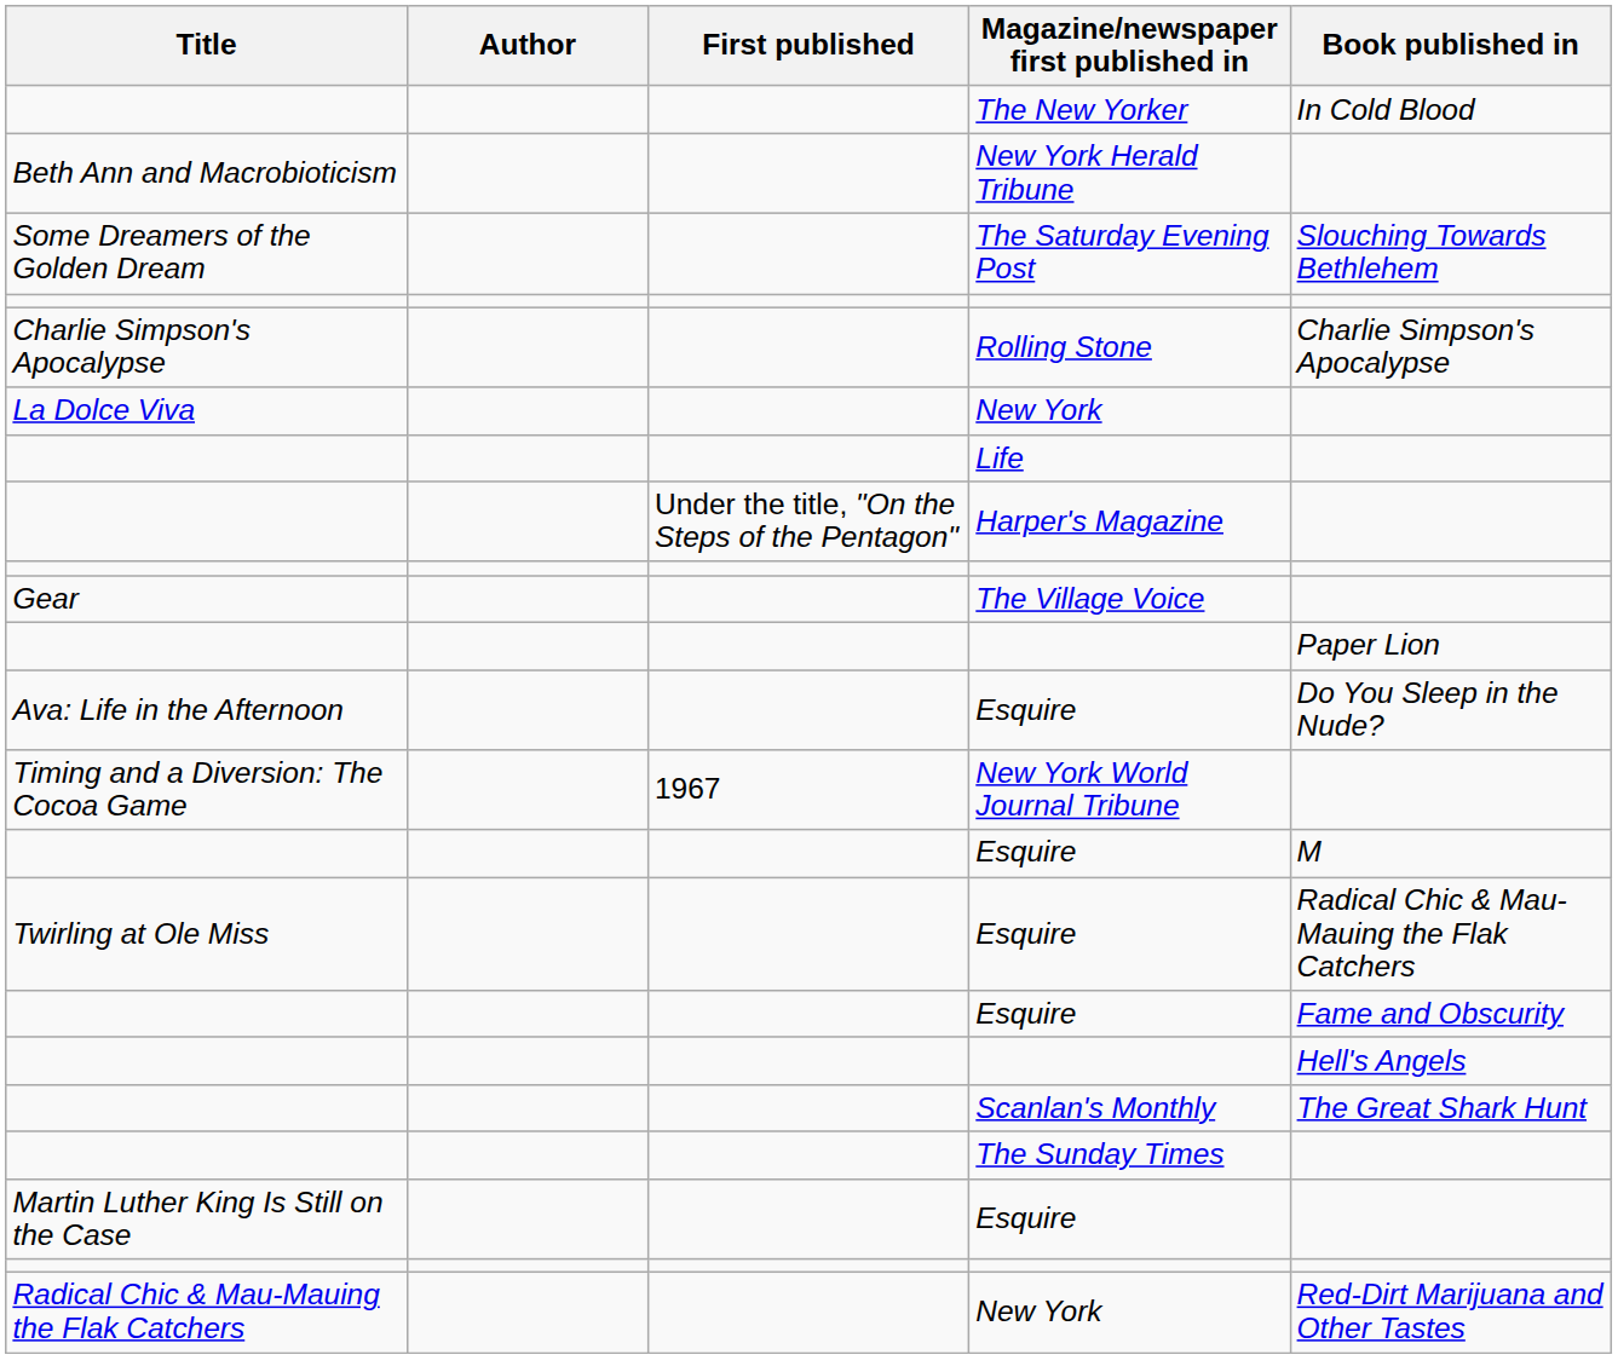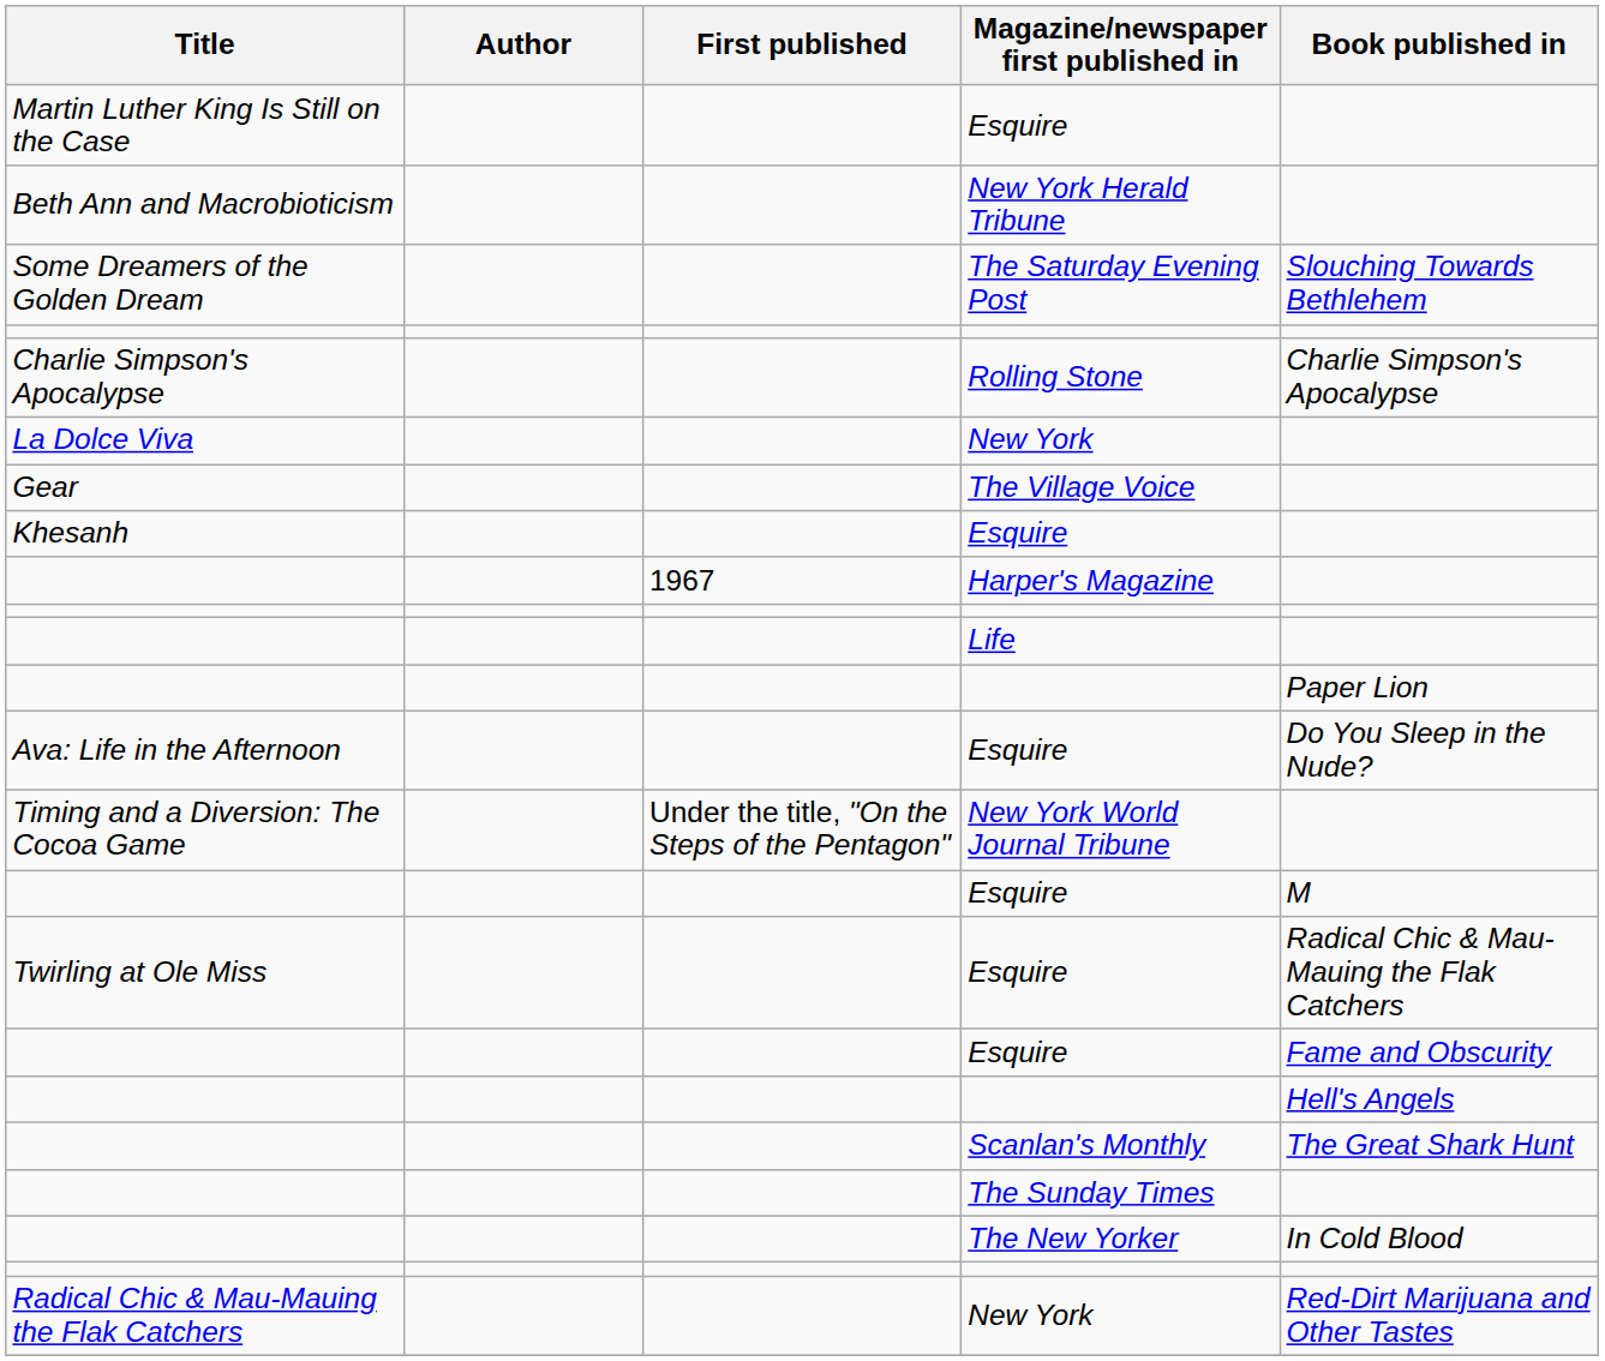 <table class="wikitable sortable">
 <tr>
 <th width="25%">Title</th>
 <th width="15%">Author</th>
 <th width="20%">First published</th>
 <th width="20%">Magazine/newspaper first published in</th>
 <th width="20%">Book published in</th>
 </tr>
 <tr align="left">
+<td><em>Martin Luther King Is Still on the Case</em></td>
 <td></td>
 <td></td>
+<td><em>Esquire</em></td>
 <td></td>
-<td><em><a href='#'>The New Yorker</a></em></td>
-<td><em>In Cold Blood</em></td>
 </tr>
 <tr align="left">
 <td><em>Beth Ann and Macrobioticism</em></td>
 <td></td>
 <td></td>
 <td><em><a href='#'>New York Herald Tribune</a></em></td>
 <td></td>
 </tr>
 <tr align="left">
 <td><em>Some Dreamers of the Golden Dream</em></td>
 <td></td>
 <td></td>
 <td><em><a href='#'>The Saturday Evening Post</a></em></td>
 <td><em><a href='#'>Slouching Towards Bethlehem</a></em></td>
 </tr>
 <tr align="left">
 <td><em></em></td>
 <td></td>
 <td></td>
 <td></td>
 <td><em></em></td>
 </tr>
 <tr align="left">
 <td><em>Charlie Simpson's Apocalypse</em></td>
 <td></td>
 <td></td>
 <td><em><a href='#'>Rolling Stone</a></em></td>
 <td><em>Charlie Simpson's Apocalypse</em></td>
 </tr>
 <tr align="left">
 <td><em><a href='#'>La Dolce Viva</a></em></td>
 <td></td>
 <td></td>
 <td><em><a href='#'>New York</a></em></td>
 <td></td>
 </tr>
 <tr align="left">
+<td><em>Gear</em></td>
 <td></td>
 <td></td>
+<td><em><a href='#'>The Village Voice</a></em></td>
 <td></td>
-<td><em><a href='#'>Life</a></em></td>
+</tr>
+<tr align="left">
+<td><em>Khesanh</em></td>
+<td></td>
+<td></td>
+<td><em><a href='#'>Esquire</a></em></td>
 <td></td>
 </tr>
 <tr align="left">
 <td></td>
 <td></td>
-<td>   Under the title, <i>"On the Steps of the Pentagon"</i></td>
+<td>1967</td>
 <td><em><a href='#'>Harper's Magazine</a></em></td>
 <td></td>
 </tr>
 <tr align="left">
 <td></td>
 <td></td>
 <td></td>
 <td></td>
 <td></td>
 </tr>
 <tr align="left">
-<td><em>Gear</em></td>
 <td></td>
 <td></td>
-<td><em><a href='#'>The Village Voice</a></em></td>
+<td></td>
+<td><em><a href='#'>Life</a></em></td>
 <td></td>
 </tr>
 <tr align="left">
 <td></td>
 <td></td>
 <td></td>
 <td></td>
 <td><em>Paper Lion</em></td>
 </tr>
 <tr align="left">
 <td><em>Ava: Life in the Afternoon</em></td>
 <td></td>
 <td></td>
 <td><em>Esquire</em></td>
 <td><em>Do You Sleep in the Nude?</em></td>
 </tr>
 <tr align="left">
 <td><em>Timing and a Diversion: The Cocoa Game</em></td>
 <td> </td>
-<td>1967</td>
+<td>   Under the title, <i>"On the Steps of the Pentagon"</i></td>
 <td><em><a href='#'>New York World Journal Tribune</a></em></td>
 <td></td>
 </tr>
 <tr align="left">
 <td></td>
 <td></td>
 <td></td>
 <td><em>Esquire</em></td>
 <td><em>M</em></td>
 </tr>
 <tr align="left">
 <td><em>Twirling at Ole Miss</em></td>
 <td></td>
 <td></td>
 <td><em>Esquire</em></td>
 <td><em>Radical Chic & Mau-Mauing the Flak Catchers</em></td>
 </tr>
 <tr align="left">
 <td></td>
 <td></td>
 <td></td>
 <td><em>Esquire</em></td>
 <td><em><a href='#'>Fame and Obscurity</a></em></td>
 </tr>
 <tr align="left">
 <td></td>
 <td></td>
 <td></td>
 <td></td>
 <td><em><a href='#'>Hell's Angels</a></em></td>
 </tr>
 <tr align="left">
 <td></td>
 <td></td>
 <td></td>
 <td><em><a href='#'>Scanlan's Monthly</a></em></td>
 <td><em><a href='#'>The Great Shark Hunt</a></em></td>
 </tr>
 <tr align="left">
 <td></td>
 <td></td>
 <td></td>
 <td><em><a href='#'>The Sunday Times</a></em></td>
 <td></td>
 </tr>
 <tr align="left">
-<td><em>Martin Luther King Is Still on the Case</em></td>
 <td></td>
 <td></td>
-<td><em>Esquire</em></td>
 <td></td>
+<td><em><a href='#'>The New Yorker</a></em></td>
+<td><em>In Cold Blood</em></td>
 </tr>
 <tr align="left">
 <td></td>
 <td></td>
 <td></td>
 <td></td>
 <td></td>
 </tr>
 <tr align="left">
 <td><em><a href='#'>Radical Chic & Mau-Mauing the Flak Catchers</a></em></td>
 <td></td>
 <td></td>
 <td><em>New York</em></td>
 <td><em><a href='#'>Red-Dirt Marijuana and Other Tastes</a></em></td>
 </tr>
 <tr align="left">
 </tr>
 </table>
